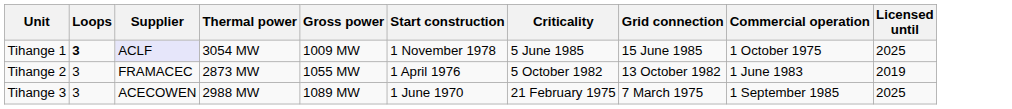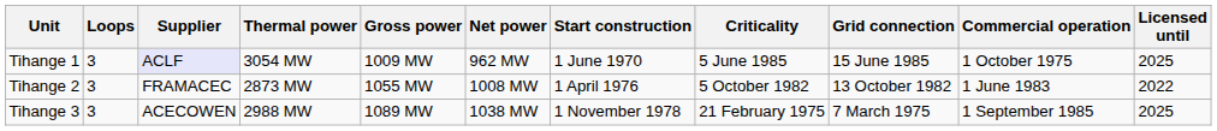 <table class="wikitable">
 <tr>
 <th>Unit </th>
 <th>Loops</th>
 <th>Supplier</th>
 <th>Thermal power</th>
 <th>Gross power</th>
+<th>Net power</th>
 <th>Start construction</th>
 <th>Criticality</th>
 <th>Grid connection</th>
 <th>Commercial operation</th>
 <th>Licensed <br>until</th>
 </tr>
 <tr>
 <td>Tihange 1</td>
-<td><strong>3</strong></td>
+<td>3</td>
 <td style="background: lavender;">ACLF</td>
 <td>3054 MW</td>
 <td>1009 MW</td>
-<td>1 November 1978</td>
+<td>962 MW</td>
+<td>1 June 1970</td>
 <td>5 June 1985</td>
 <td>15 June 1985</td>
 <td>1 October 1975</td>
 <td>2025</td>
 </tr>
 <tr>
 <td>Tihange 2</td>
 <td>3</td>
 <td>FRAMACEC</td>
 <td>2873 MW</td>
 <td>1055 MW</td>
+<td>1008 MW</td>
 <td>1 April 1976</td>
 <td>5 October 1982</td>
 <td>13 October 1982</td>
 <td>1 June 1983</td>
-<td>2019</td>
+<td>2022</td>
 </tr>
 <tr>
 <td>Tihange 3</td>
 <td>3</td>
 <td>ACECOWEN</td>
 <td>2988 MW</td>
 <td>1089 MW</td>
-<td>1 June 1970</td>
+<td>1038 MW</td>
+<td>1 November 1978</td>
 <td>21 February 1975</td>
 <td>7 March 1975</td>
 <td>1 September 1985</td>
 <td>2025</td>
 </tr>
 </table>
